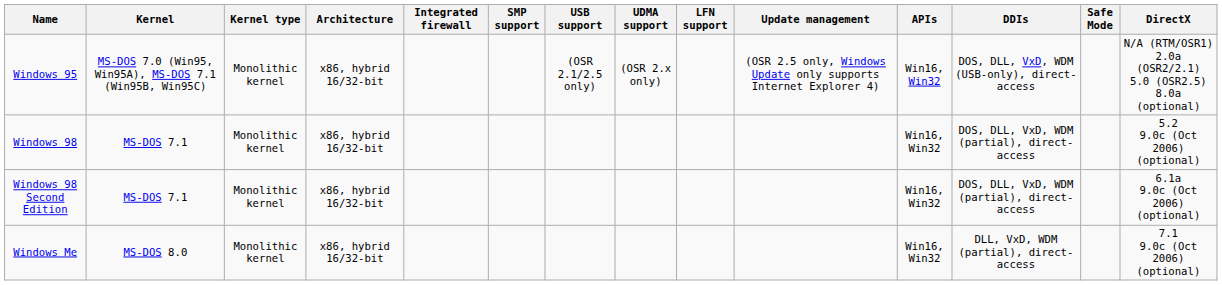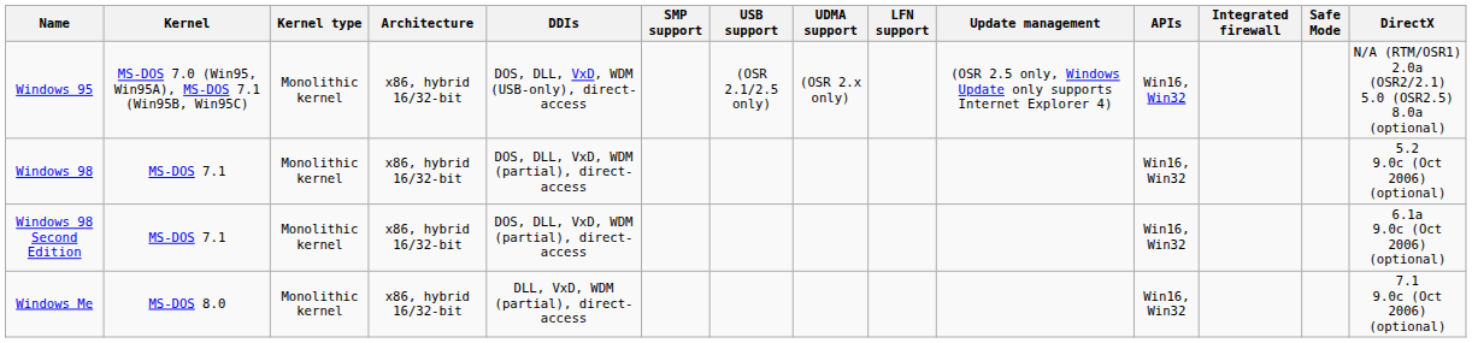 <table class="wikitable sortable sort-under" style=font-size:85%;text-align:center;width:100%>
 <tr>
 <th>Name</th>
 <th>Kernel</th>
 <th>Kernel type</th>
 <th>Architecture</th>
-<th>Integrated firewall</th>
+<th>DDIs</th>
 <th>SMP support</th>
 <th>USB support</th>
 <th>UDMA support</th>
 <th>LFN support</th>
 <th>Update management</th>
 <th>APIs</th>
-<th>DDIs</th>
+<th>Integrated firewall</th>
 <th>Safe Mode</th>
 <th>DirectX</th>
 </tr>
 <tr>
 <td><a href='#'>Windows 95</a></td>
 <td><a href='#'>MS-DOS</a> 7.0 (Win95, Win95A), <a href='#'>MS-DOS</a> 7.1 (Win95B, Win95C)</td>
 <td>Monolithic kernel</td>
 <td>x86, hybrid 16/32-bit</td>
-<td></td>
+<td>DOS, DLL, <a href='#'>VxD</a>, WDM (USB-only), direct-access</td>
 <td></td>
 <td> (OSR 2.1/2.5 only)</td>
 <td> (OSR 2.x only)</td>
 <td></td>
 <td>(OSR 2.5 only, <a href='#'>Windows Update</a> only supports Internet Explorer 4)</td>
 <td>Win16, <a href='#'>Win32</a></td>
-<td>DOS, DLL, <a href='#'>VxD</a>, WDM (USB-only), direct-access</td>
+<td></td>
 <td></td>
 <td>N/A (RTM/OSR1)<br>2.0a (OSR2/2.1)<br>5.0 (OSR2.5)<br>8.0a (optional)</td>
 </tr>
 <tr>
 <td><a href='#'>Windows 98</a></td>
 <td><a href='#'>MS-DOS</a> 7.1</td>
 <td>Monolithic kernel</td>
 <td>x86, hybrid 16/32-bit</td>
-<td></td>
+<td>DOS, DLL, VxD, WDM (partial), direct-access</td>
 <td></td>
 <td></td>
 <td></td>
 <td></td>
 <td></td>
 <td>Win16, Win32</td>
-<td>DOS, DLL, VxD, WDM (partial), direct-access</td>
+<td></td>
 <td></td>
 <td>5.2<br>9.0c (Oct 2006) (optional)</td>
 </tr>
 <tr>
 <td><a href='#'>Windows 98 Second Edition</a></td>
 <td><a href='#'>MS-DOS</a> 7.1</td>
 <td>Monolithic kernel</td>
 <td>x86, hybrid 16/32-bit</td>
-<td></td>
+<td>DOS, DLL, VxD, WDM (partial), direct-access</td>
 <td></td>
 <td></td>
 <td></td>
 <td></td>
 <td></td>
 <td>Win16, Win32</td>
-<td>DOS, DLL, VxD, WDM (partial), direct-access</td>
+<td></td>
 <td></td>
 <td>6.1a<br>9.0c (Oct 2006) (optional)</td>
 </tr>
 <tr>
 <td><a href='#'>Windows Me</a></td>
 <td><a href='#'>MS-DOS</a> 8.0</td>
 <td>Monolithic kernel</td>
 <td>x86, hybrid 16/32-bit</td>
-<td></td>
+<td>DLL, VxD, WDM (partial), direct-access</td>
 <td></td>
 <td></td>
 <td></td>
 <td></td>
 <td></td>
 <td>Win16, Win32</td>
-<td>DLL, VxD, WDM (partial), direct-access</td>
+<td></td>
 <td></td>
 <td>7.1<br>9.0c (Oct 2006) (optional)</td>
 </tr>
 </table>
